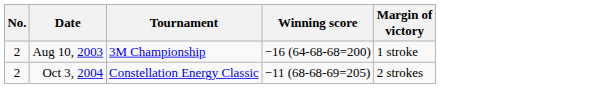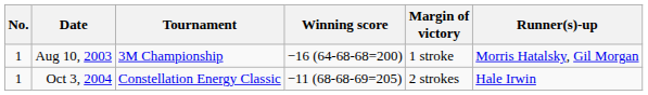 <table class="wikitable" style="font-size:95%;">
 <tr>
 <th>No.</th>
 <th>Date</th>
 <th>Tournament</th>
 <th>Winning score</th>
 <th>Margin of<br>victory</th>
+<th>Runner(s)-up</th>
 </tr>
 <tr>
-<td align=center>2</td>
+<td align=center>1</td>
 <td align=right>Aug 10, <a href='#'>2003</a></td>
 <td><a href='#'>3M Championship</a></td>
 <td>−16 (64-68-68=200)</td>
 <td>1 stroke</td>
+<td> <a href='#'>Morris Hatalsky</a>,  <a href='#'>Gil Morgan</a></td>
 </tr>
 <tr>
-<td align=center>2</td>
+<td align=center>1</td>
 <td align=right>Oct 3, <a href='#'>2004</a></td>
 <td><a href='#'>Constellation Energy Classic</a></td>
 <td>−11 (68-68-69=205)</td>
 <td>2 strokes</td>
+<td> <a href='#'>Hale Irwin</a></td>
 </tr>
 </table>
